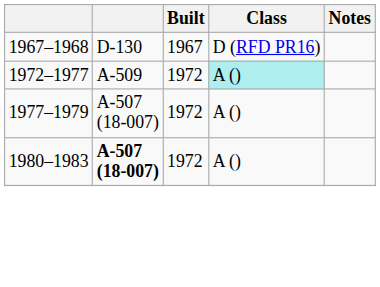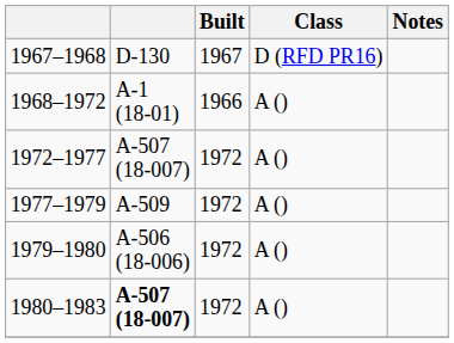 <table class="wikitable sortable">
 <tr>
 <th></th>
 <th></th>
 <th>Built</th>
 <th>Class</th>
 <th class=unsortable>Notes</th>
 </tr>
 <tr>
 <td>1967–1968</td>
 <td>D-130</td>
 <td>1967</td>
 <td>D (<a href='#'>RFD PR16</a>)</td>
 <td></td>
 </tr>
 <tr>
+<td>1968–1972</td>
+<td>A-1<br>(18-01)</td>
+<td>1966</td>
+<td>A ()</td>
+<td></td>
+</tr>
+<tr>
 <td>1972–1977</td>
-<td>A-509</td>
+<td>A-507<br>(18-007)</td>
 <td>1972</td>
-<td style="background: paleturquoise;">A ()</td>
+<td>A ()</td>
 <td></td>
 </tr>
 <tr>
 <td>1977–1979</td>
-<td>A-507<br>(18-007)</td>
+<td>A-509</td>
+<td>1972</td>
+<td>A ()</td>
+<td></td>
+</tr>
+<tr>
+<td>1979–1980</td>
+<td>A-506<br>(18-006)</td>
 <td>1972</td>
 <td>A ()</td>
 <td></td>
 </tr>
 <tr>
 <td>1980–1983</td>
 <td><strong>A-507<br>(18-007)</strong></td>
 <td>1972</td>
 <td>A ()</td>
 <td></td>
 </tr>
 <tr>
 </tr>
 </table>
